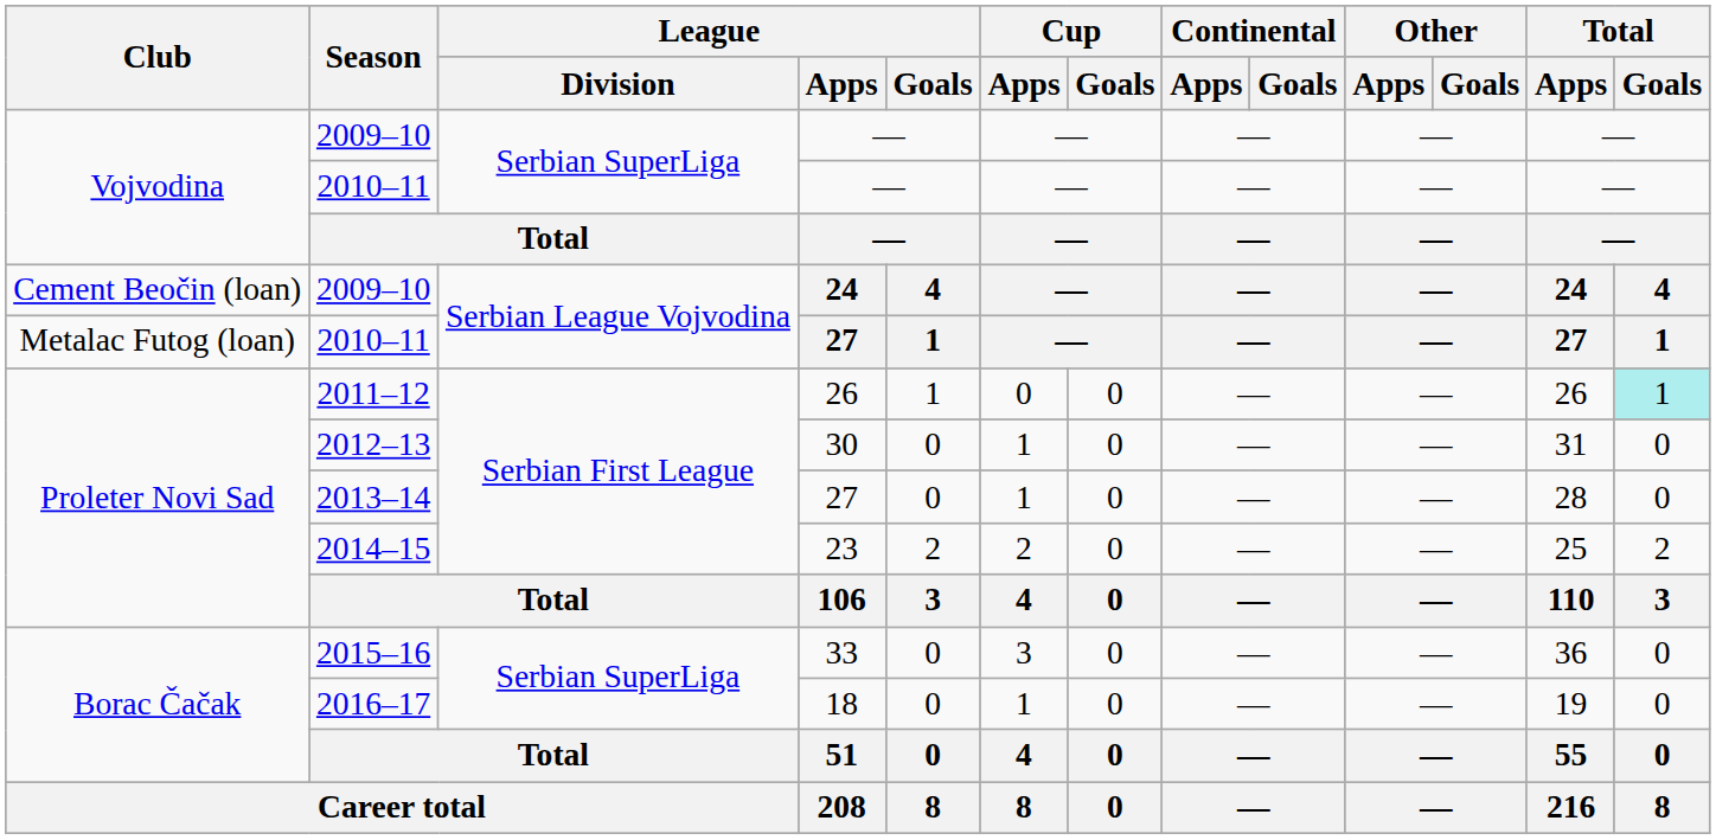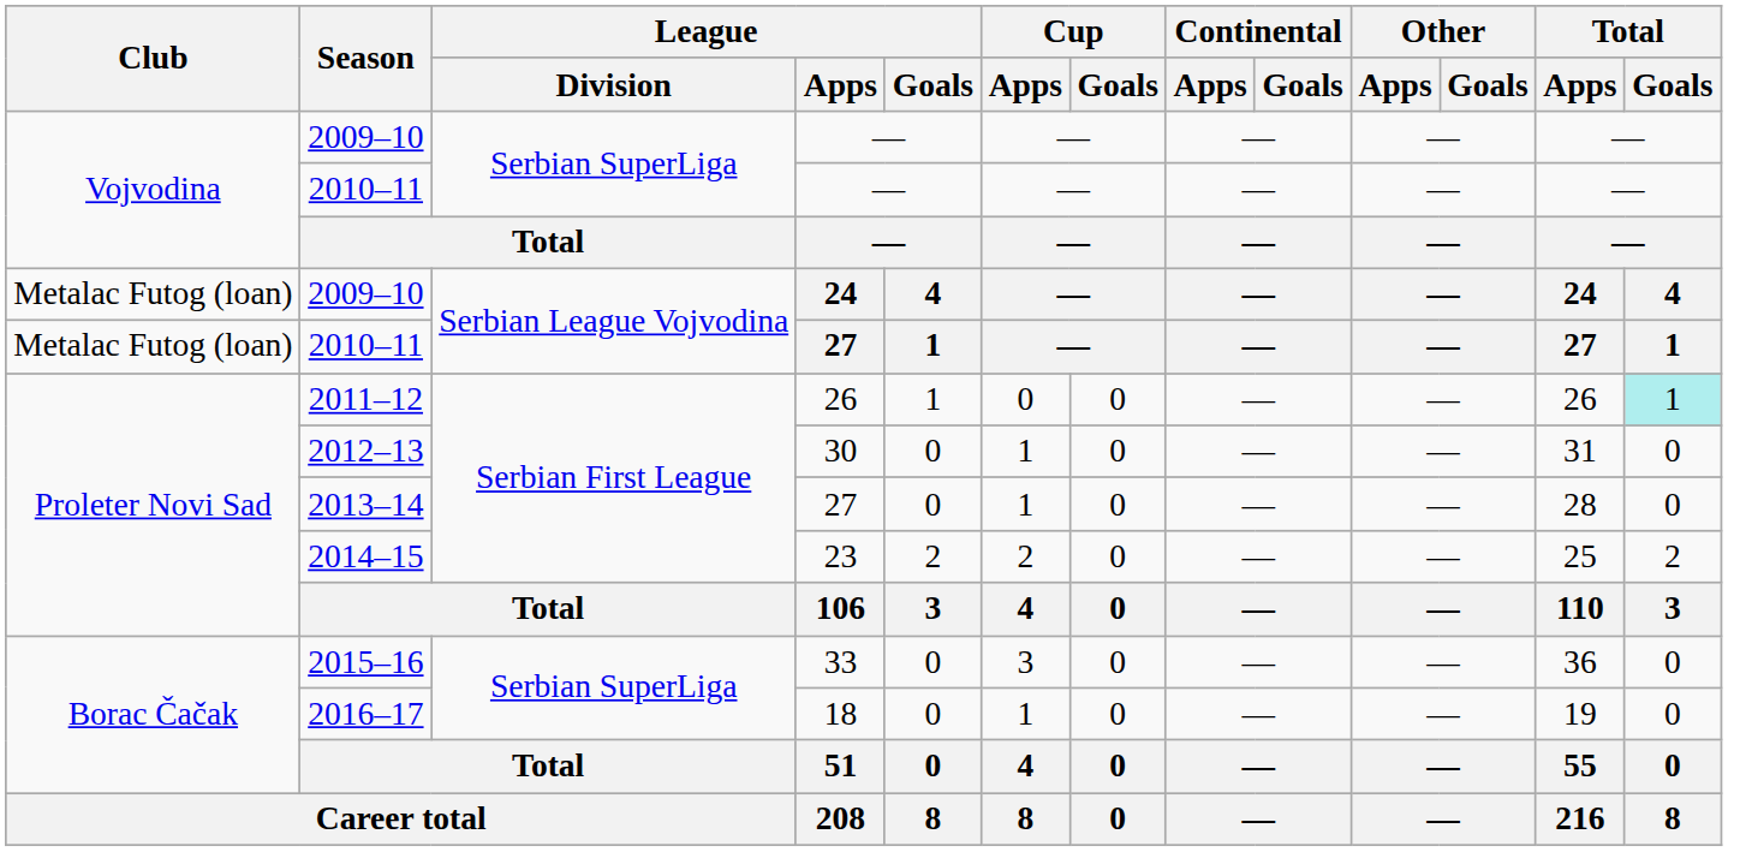 <table class="wikitable" style="text-align:center">
 <tr>
 <th rowspan="2">Club</th>
 <th rowspan="2">Season</th>
 <th colspan="3">League</th>
 <th colspan="2">Cup</th>
 <th colspan="2">Continental</th>
 <th colspan="2">Other</th>
 <th colspan="2">Total</th>
 </tr>
 <tr>
 <th>Division</th>
 <th>Apps</th>
 <th>Goals</th>
 <th>Apps</th>
 <th>Goals</th>
 <th>Apps</th>
 <th>Goals</th>
 <th>Apps</th>
 <th>Goals</th>
 <th>Apps</th>
 <th>Goals</th>
 </tr>
 <tr>
 <td rowspan="3"><a href='#'>Vojvodina</a></td>
 <td><a href='#'>2009–10</a></td>
 <td rowspan="2"><a href='#'>Serbian SuperLiga</a></td>
 <td colspan="2">—</td>
 <td colspan="2">—</td>
 <td colspan="2">—</td>
 <td colspan="2">—</td>
 <td colspan="2">—</td>
 </tr>
 <tr>
 <td><a href='#'>2010–11</a></td>
 <td colspan="2">—</td>
 <td colspan="2">—</td>
 <td colspan="2">—</td>
 <td colspan="2">—</td>
 <td colspan="2">—</td>
 </tr>
 <tr>
 <th colspan="2">Total</th>
 <th colspan="2">—</th>
 <th colspan="2">—</th>
 <th colspan="2">—</th>
 <th colspan="2">—</th>
 <th colspan="2">—</th>
 </tr>
 <tr>
-<td><a href='#'>Cement Beočin</a> (loan)</td>
+<td>Metalac Futog (loan)</td>
 <td><a href='#'>2009–10</a></td>
 <td rowspan="2"><a href='#'>Serbian League Vojvodina</a></td>
 <th>24</th>
 <th>4</th>
 <th colspan="2">—</th>
 <th colspan="2">—</th>
 <th colspan="2">—</th>
 <th>24</th>
 <th>4</th>
 </tr>
 <tr>
 <td>Metalac Futog (loan)</td>
 <td><a href='#'>2010–11</a></td>
 <th>27</th>
 <th>1</th>
 <th colspan="2">—</th>
 <th colspan="2">—</th>
 <th colspan="2">—</th>
 <th>27</th>
 <th>1</th>
 </tr>
 <tr>
 <td rowspan="5"><a href='#'>Proleter Novi Sad</a></td>
 <td><a href='#'>2011–12</a></td>
 <td rowspan="4"><a href='#'>Serbian First League</a></td>
 <td>26</td>
 <td>1</td>
 <td>0</td>
 <td>0</td>
 <td colspan="2">—</td>
 <td colspan="2">—</td>
 <td>26</td>
 <td style="background: paleturquoise;">1</td>
 </tr>
 <tr>
 <td><a href='#'>2012–13</a></td>
 <td>30</td>
 <td>0</td>
 <td>1</td>
 <td>0</td>
 <td colspan="2">—</td>
 <td colspan="2">—</td>
 <td>31</td>
 <td>0</td>
 </tr>
 <tr>
 <td><a href='#'>2013–14</a></td>
 <td>27</td>
 <td>0</td>
 <td>1</td>
 <td>0</td>
 <td colspan="2">—</td>
 <td colspan="2">—</td>
 <td>28</td>
 <td>0</td>
 </tr>
 <tr>
 <td><a href='#'>2014–15</a></td>
 <td>23</td>
 <td>2</td>
 <td>2</td>
 <td>0</td>
 <td colspan="2">—</td>
 <td colspan="2">—</td>
 <td>25</td>
 <td>2</td>
 </tr>
 <tr>
 <th colspan="2">Total</th>
 <th>106</th>
 <th>3</th>
 <th>4</th>
 <th>0</th>
 <th colspan="2">—</th>
 <th colspan="2">—</th>
 <th>110</th>
 <th>3</th>
 </tr>
 <tr>
 <td rowspan="3"><a href='#'>Borac Čačak</a></td>
 <td><a href='#'>2015–16</a></td>
 <td rowspan="2"><a href='#'>Serbian SuperLiga</a></td>
 <td>33</td>
 <td>0</td>
 <td>3</td>
 <td>0</td>
 <td colspan="2">—</td>
 <td colspan="2">—</td>
 <td>36</td>
 <td>0</td>
 </tr>
 <tr>
 <td><a href='#'>2016–17</a></td>
 <td>18</td>
 <td>0</td>
 <td>1</td>
 <td>0</td>
 <td colspan="2">—</td>
 <td colspan="2">—</td>
 <td>19</td>
 <td>0</td>
 </tr>
 <tr>
 <th colspan="2">Total</th>
 <th>51</th>
 <th>0</th>
 <th>4</th>
 <th>0</th>
 <th colspan="2">—</th>
 <th colspan="2">—</th>
 <th>55</th>
 <th>0</th>
 </tr>
 <tr>
 <th colspan="3">Career total</th>
 <th>208</th>
 <th>8</th>
 <th>8</th>
 <th>0</th>
 <th colspan="2">—</th>
 <th colspan="2">—</th>
 <th>216</th>
 <th>8</th>
 </tr>
 </table>
